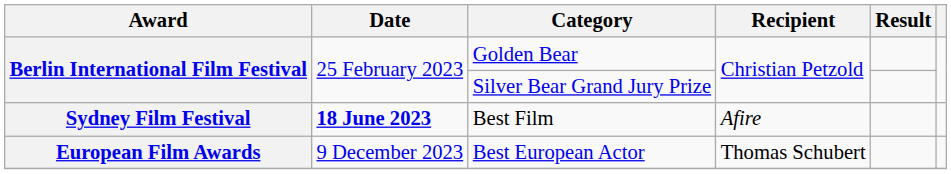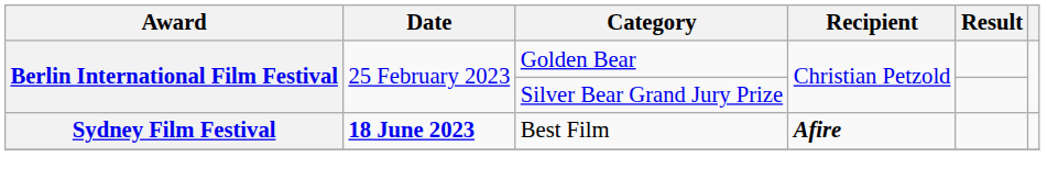 <table class="wikitable sortable plainrowheaders">
 <tr>
 <th>Award</th>
 <th>Date</th>
 <th>Category</th>
 <th>Recipient</th>
 <th>Result</th>
 <th></th>
 </tr>
 <tr>
 <th scope="row" rowspan="2"><a href='#'>Berlin International Film Festival</a></th>
 <td rowspan="2"><a href='#'>25 February 2023</a></td>
 <td><a href='#'>Golden Bear</a></td>
 <td rowspan="2"><a href='#'>Christian Petzold</a></td>
 <td></td>
 <td align="center" rowspan="2"></td>
 </tr>
 <tr>
 <td><a href='#'>Silver Bear Grand Jury Prize</a></td>
 <td></td>
 </tr>
 <tr>
 <th scope="row"><a href='#'>Sydney Film Festival</a></th>
 <td><strong><a href='#'>18 June 2023</a></strong></td>
 <td>Best Film</td>
-<td><em>Afire</em></td>
-<td></td>
-<td style="text-align:center;"></td>
-</tr>
-<tr>
-<th scope="row"><a href='#'>European Film Awards</a></th>
-<td><a href='#'>9 December 2023</a></td>
-<td><a href='#'>Best European Actor</a></td>
-<td>Thomas Schubert</td>
+<td><strong><em>Afire</em></strong></td>
 <td></td>
 <td style="text-align:center;"></td>
 </tr>
 <tr>
 </tr>
 </table>
